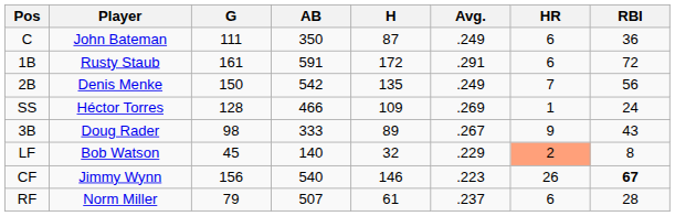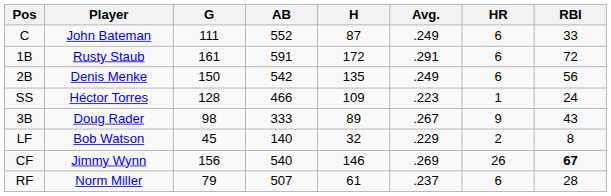 <table class="wikitable sortable">
 <tr>
 <th bgcolor="#DDDDFF" width="5%">Pos</th>
 <th bgcolor="#DDDDFF" width="16%">Player</th>
 <th bgcolor="#DDDDFF" width="9%">G</th>
 <th bgcolor="#DDDDFF" width="9%">AB</th>
 <th bgcolor="#DDDDFF" width="9%">H</th>
 <th bgcolor="#DDDDFF" width="9%">Avg.</th>
 <th bgcolor="#DDDDFF" width="9%">HR</th>
 <th bgcolor="#DDDDFF" width="9%">RBI</th>
 </tr>
 <tr align="center">
 <td>C</td>
 <td><a href='#'>John Bateman</a></td>
 <td>111</td>
-<td>350</td>
+<td>552</td>
 <td>87</td>
 <td>.249</td>
 <td>6</td>
-<td>36</td>
+<td>33</td>
 </tr>
 <tr align=center>
 <td>1B</td>
 <td><a href='#'>Rusty Staub</a></td>
 <td>161</td>
 <td>591</td>
 <td>172</td>
 <td>.291</td>
 <td>6</td>
 <td>72</td>
 </tr>
 <tr align=center>
 <td>2B</td>
 <td><a href='#'>Denis Menke</a></td>
 <td>150</td>
 <td>542</td>
 <td>135</td>
 <td>.249</td>
-<td>7</td>
+<td>6</td>
 <td>56</td>
 </tr>
 <tr align=center>
 <td>SS</td>
 <td><a href='#'>Héctor Torres</a></td>
 <td>128</td>
 <td>466</td>
 <td>109</td>
-<td>.269</td>
+<td>.223</td>
 <td>1</td>
 <td>24</td>
 </tr>
 <tr align=center>
 <td>3B</td>
 <td><a href='#'>Doug Rader</a></td>
 <td>98</td>
 <td>333</td>
 <td>89</td>
 <td>.267</td>
 <td>9</td>
 <td>43</td>
 </tr>
 <tr align=center>
 <td>LF</td>
 <td><a href='#'>Bob Watson</a></td>
 <td>45</td>
 <td>140</td>
 <td>32</td>
 <td>.229</td>
-<td style="background: lightsalmon;">2</td>
+<td>2</td>
 <td>8</td>
 </tr>
 <tr align=center>
 <td>CF</td>
 <td><a href='#'>Jimmy Wynn</a></td>
 <td>156</td>
 <td>540</td>
 <td>146</td>
-<td>.223</td>
+<td>.269</td>
 <td>26</td>
 <td><strong>67</strong></td>
 </tr>
 <tr align=center>
 <td>RF</td>
 <td><a href='#'>Norm Miller</a></td>
 <td>79</td>
 <td>507</td>
 <td>61</td>
 <td>.237</td>
 <td>6</td>
 <td>28</td>
 </tr>
 </table>
